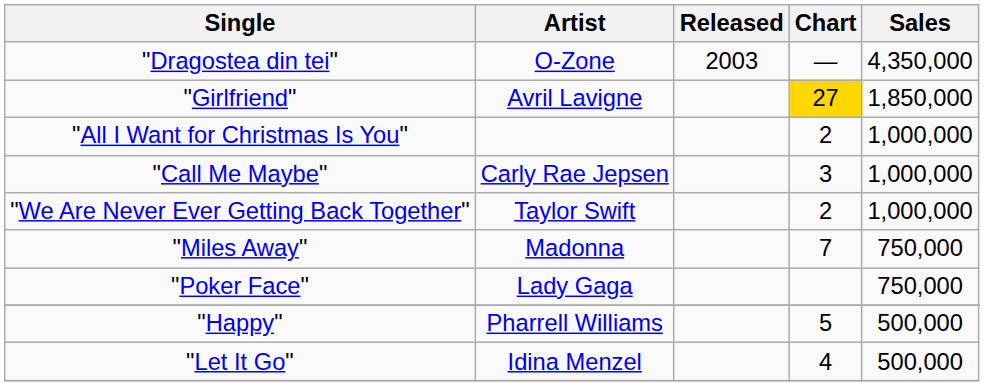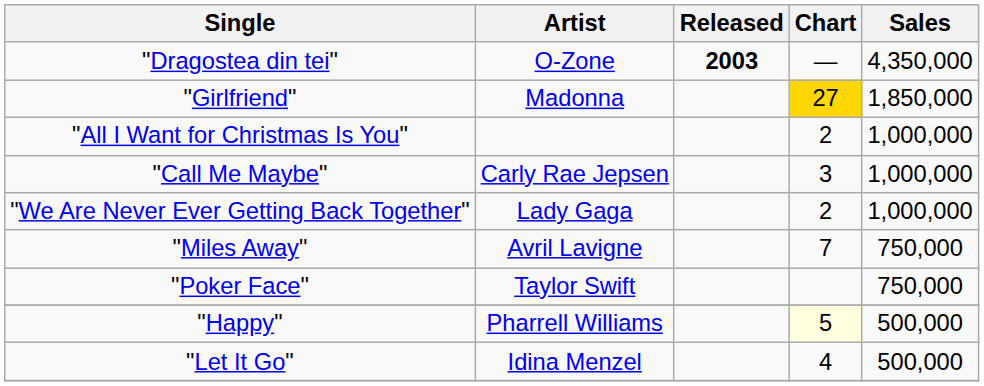 <table class="wikitable plainrowheaders sortable" style="text-align:center">
 <tr>
 <th scope=col>Single</th>
 <th scope=col>Artist</th>
 <th scope=col>Released</th>
 <th scope=col>Chart</th>
 <th scope=col>Sales</th>
 </tr>
 <tr>
 <td>"<a href='#'>Dragostea din tei</a>"</td>
 <td><a href='#'>O-Zone</a></td>
-<td>2003</td>
+<td><strong>2003</strong></td>
 <td style="text-align: center;">—</td>
 <td style="text-align: center;">4,350,000</td>
 </tr>
 <tr>
 <td>"<a href='#'>Girlfriend</a>"</td>
-<td><a href='#'>Avril Lavigne</a></td>
+<td><a href='#'>Madonna</a></td>
 <td></td>
 <td align="center" style="background: gold;">27</td>
 <td align="center">1,850,000</td>
 </tr>
 <tr>
 <td>"<a href='#'>All I Want for Christmas Is You</a>"</td>
 <td></td>
 <td></td>
 <td align="center">2</td>
 <td align="center">1,000,000</td>
 </tr>
 <tr>
 <td>"<a href='#'>Call Me Maybe</a>"</td>
 <td><a href='#'>Carly Rae Jepsen</a></td>
 <td></td>
 <td align="center">3</td>
 <td align="center">1,000,000</td>
 </tr>
 <tr>
 <td>"<a href='#'>We Are Never Ever Getting Back Together</a>"</td>
-<td><a href='#'>Taylor Swift</a></td>
+<td><a href='#'>Lady Gaga</a></td>
 <td></td>
 <td align="center">2</td>
 <td align="center">1,000,000</td>
 </tr>
 <tr>
 <td>"<a href='#'>Miles Away</a>"</td>
-<td><a href='#'>Madonna</a></td>
+<td><a href='#'>Avril Lavigne</a></td>
 <td></td>
 <td align=center>7</td>
 <td align=center>750,000</td>
 </tr>
 <tr>
 <td>"<a href='#'>Poker Face</a>"</td>
-<td><a href='#'>Lady Gaga</a></td>
+<td><a href='#'>Taylor Swift</a></td>
 <td></td>
 <td align="center"></td>
 <td align="center">750,000</td>
 </tr>
 <tr>
 </tr>
 <tr>
 <td>"<a href='#'>Happy</a>"</td>
 <td><a href='#'>Pharrell Williams</a></td>
 <td></td>
-<td align=center>5</td>
+<td align=center style="background: lightyellow;">5</td>
 <td align=center>500,000</td>
 </tr>
 <tr>
 <td>"<a href='#'>Let It Go</a>"</td>
 <td><a href='#'>Idina Menzel</a></td>
 <td></td>
 <td align=center>4</td>
 <td align=center>500,000</td>
 </tr>
 <tr>
 </tr>
 </table>
